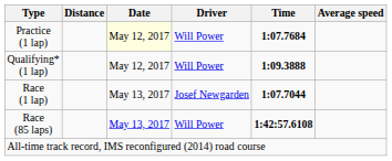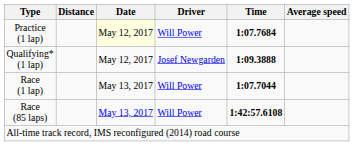 <table class="wikitable">
 <tr>
 <th>Type</th>
 <th>Distance</th>
 <th>Date</th>
 <th>Driver</th>
 <th>Time</th>
 <th>Average speed</th>
 </tr>
 <tr>
 <td style="text-align:center;">Practice<br>(1 lap)</td>
 <td style="text-align:center;"></td>
 <td style="background: lightyellow; text-align:center;">May 12, 2017</td>
 <td> <a href='#'>Will Power</a></td>
 <td style="text-align:center;"><strong>1:07.7684</strong></td>
 <td style="text-align:center;"></td>
 </tr>
 <tr>
 <td style="text-align:center;">Qualifying*<br>(1 lap)</td>
 <td style="text-align:center;"></td>
 <td style="text-align:center;">May 12, 2017</td>
-<td> <a href='#'>Will Power</a></td>
+<td> <a href='#'>Josef Newgarden</a></td>
 <td style="text-align:center;"><strong>1:09.3888</strong></td>
 <td style="text-align:center;"></td>
 </tr>
 <tr>
 <td style="text-align:center;">Race<br>(1 lap)</td>
 <td style="text-align:center;"></td>
 <td style="text-align:center;">May 13, 2017</td>
-<td> <a href='#'>Josef Newgarden</a></td>
+<td> <a href='#'>Will Power</a></td>
 <td style="text-align:center;"><strong>1:07.7044</strong></td>
 <td style="text-align:center;"></td>
 </tr>
 <tr>
 <td style="text-align:center;">Race<br>(85 laps)</td>
 <td style="text-align:center;"></td>
 <td style="text-align:center;"><a href='#'>May 13, 2017</a></td>
 <td> <a href='#'>Will Power</a></td>
 <td style="text-align:center;"><strong>1:42:57.6108</strong></td>
 <td style="text-align:center;"></td>
 </tr>
 <tr>
 <td colspan="6"> All-time track record, IMS reconfigured (2014) road course</td>
 </tr>
 </table>
